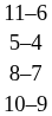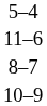 <table style="text-align:center">
 <tr>
 <th width=200></th>
 <th width=100></th>
 <th width=200></th>
 </tr>
 <tr>
 <td align=right><strong></strong></td>
-<td>11–6</td>
+<td>5–4</td>
 <td align=left></td>
 </tr>
 <tr>
 <td align=right><strong></strong></td>
-<td>5–4</td>
+<td>11–6</td>
 <td align=left></td>
 </tr>
 <tr>
 <td align=right><strong></strong></td>
 <td>8–7</td>
 <td align=left></td>
 </tr>
 <tr>
 <td align=right><strong></strong></td>
 <td>10–9</td>
 <td align=left></td>
 </tr>
 </table>
